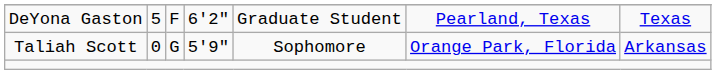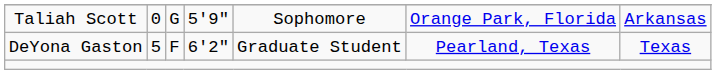 <table class="wikitable sortable" style="text-align: center">
 <tr align=center>
+</tr>
+<tr>
+<td>Taliah Scott</td>
+<td>0</td>
+<td>G</td>
+<td>5'9"</td>
+<td>Sophomore</td>
+<td><a href='#'>Orange Park, Florida</a></td>
+<td><a href='#'>Arkansas</a></td>
 </tr>
 <tr>
 <td>DeYona Gaston</td>
 <td>5</td>
 <td>F</td>
 <td>6'2"</td>
 <td>Graduate Student</td>
 <td><a href='#'>Pearland, Texas</a></td>
 <td><a href='#'>Texas</a></td>
 </tr>
 <tr>
-<td>Taliah Scott</td>
-<td>0</td>
-<td>G</td>
-<td>5'9"</td>
-<td>Sophomore</td>
-<td><a href='#'>Orange Park, Florida</a></td>
-<td><a href='#'>Arkansas</a></td>
-</tr>
-<tr>
 <td colspan=7></td>
 </tr>
 </table>
